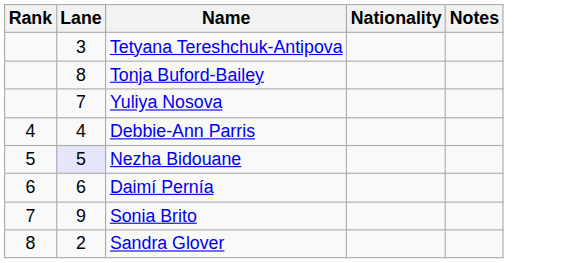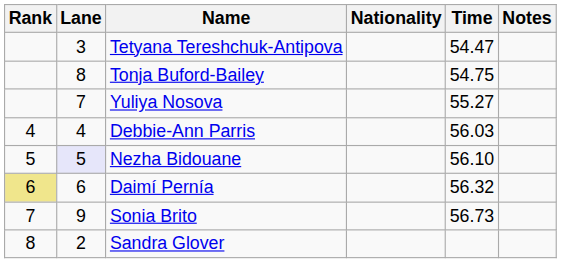 <table class="wikitable sortable" style="text-align:center">
 <tr>
 <th>Rank</th>
 <th>Lane</th>
 <th>Name</th>
 <th>Nationality</th>
+<th>Time</th>
 <th>Notes</th>
 </tr>
 <tr>
 <td></td>
 <td>3</td>
 <td align=left><a href='#'>Tetyana Tereshchuk-Antipova</a></td>
 <td align=left></td>
+<td>54.47</td>
 <td></td>
 </tr>
 <tr>
 <td></td>
 <td>8</td>
 <td align=left><a href='#'>Tonja Buford-Bailey</a></td>
 <td align=left></td>
+<td>54.75</td>
 <td></td>
 </tr>
 <tr>
 <td></td>
 <td>7</td>
 <td align=left><a href='#'>Yuliya Nosova</a></td>
 <td align=left></td>
+<td>55.27</td>
 <td></td>
 </tr>
 <tr>
 <td>4</td>
 <td>4</td>
 <td align=left><a href='#'>Debbie-Ann Parris</a></td>
 <td align=left></td>
+<td>56.03</td>
 <td></td>
 </tr>
 <tr>
 <td>5</td>
 <td style="background: lavender;">5</td>
 <td align=left><a href='#'>Nezha Bidouane</a></td>
 <td align=left></td>
+<td>56.10</td>
 <td></td>
 </tr>
 <tr>
-<td>6</td>
+<td style="background: khaki;">6</td>
 <td>6</td>
 <td align=left><a href='#'>Daimí Pernía</a></td>
 <td align=left></td>
+<td>56.32</td>
 <td></td>
 </tr>
 <tr>
 <td>7</td>
 <td>9</td>
 <td align=left><a href='#'>Sonia Brito</a></td>
 <td align=left></td>
+<td>56.73</td>
 <td></td>
 </tr>
 <tr>
 <td>8</td>
 <td>2</td>
 <td align=left><a href='#'>Sandra Glover</a></td>
 <td align=left></td>
 <td></td>
+<td></td>
 </tr>
 </table>
